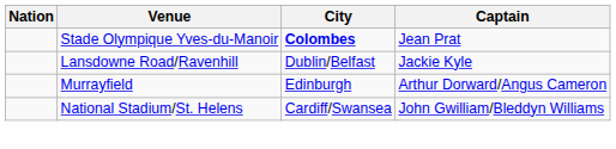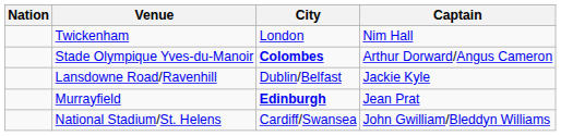 <table class="wikitable">
 <tr>
 <th><strong>Nation</strong></th>
 <th><strong>Venue</strong></th>
 <th><strong>City</strong></th>
 <th><strong>Captain</strong></th>
 </tr>
 <tr>
 <td></td>
+<td><a href='#'>Twickenham</a></td>
+<td><a href='#'>London</a></td>
+<td><a href='#'>Nim Hall</a></td>
+</tr>
+<tr>
+<td></td>
 <td><a href='#'>Stade Olympique Yves-du-Manoir</a></td>
 <td><strong><a href='#'>Colombes</a></strong></td>
-<td><a href='#'>Jean Prat</a></td>
+<td><a href='#'>Arthur Dorward</a>/<a href='#'>Angus Cameron</a></td>
 </tr>
 <tr>
 <td></td>
 <td><a href='#'>Lansdowne Road</a>/<a href='#'>Ravenhill</a></td>
 <td><a href='#'>Dublin</a>/<a href='#'>Belfast</a></td>
 <td><a href='#'>Jackie Kyle</a></td>
 </tr>
 <tr>
 <td></td>
 <td><a href='#'>Murrayfield</a></td>
-<td><a href='#'>Edinburgh</a></td>
-<td><a href='#'>Arthur Dorward</a>/<a href='#'>Angus Cameron</a></td>
+<td><strong><a href='#'>Edinburgh</a></strong></td>
+<td><a href='#'>Jean Prat</a></td>
 </tr>
 <tr>
 <td></td>
 <td><a href='#'>National Stadium</a>/<a href='#'>St. Helens</a></td>
 <td><a href='#'>Cardiff</a>/<a href='#'>Swansea</a></td>
 <td><a href='#'>John Gwilliam</a>/<a href='#'>Bleddyn Williams</a></td>
 </tr>
 </table>
